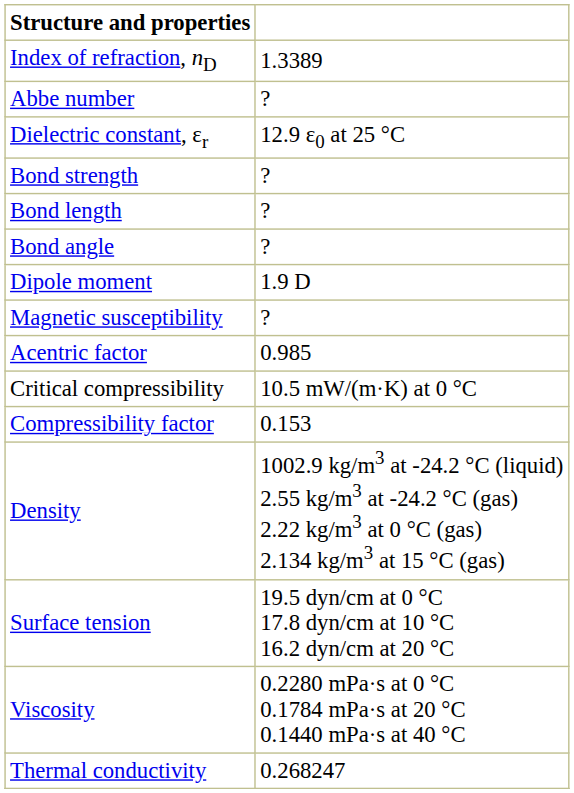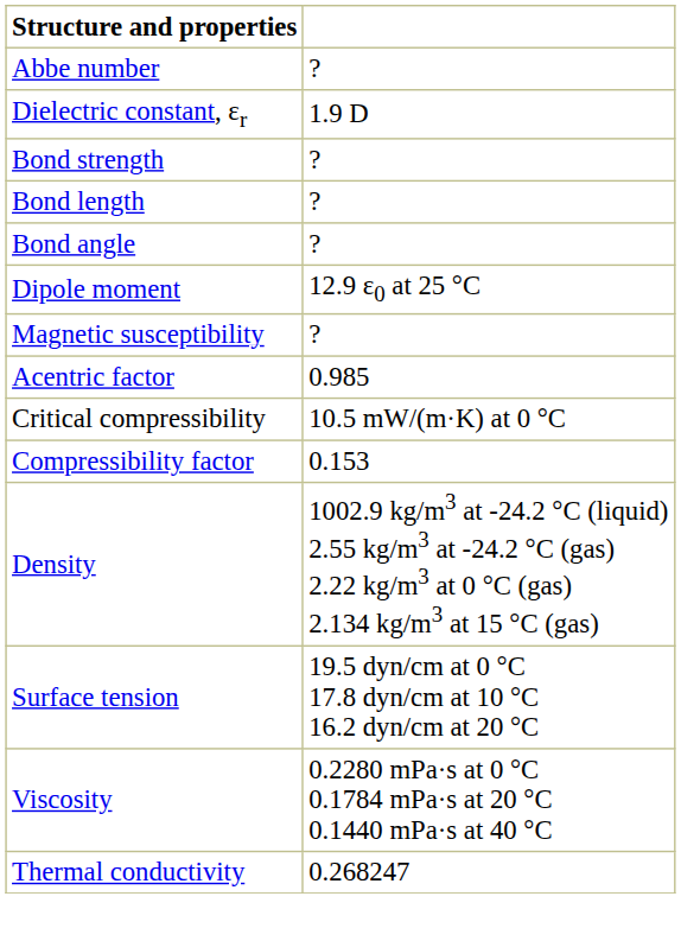 <table border="1" cellspacing="0" cellpadding="3" style="margin: 0 0 0 0.5em; background: #FFFFFF; border-collapse: collapse; border-color: #C0C090;">
 <tr>
 <th>Structure and properties</th>
-</tr>
-<tr>
-<td><a href='#'>Index of refraction</a>, <em>n</em><sub>D</sub></td>
-<td>1.3389 </td>
 </tr>
 <tr>
 <td><a href='#'>Abbe number</a></td>
 <td>? </td>
 </tr>
 <tr>
 <td><a href='#'>Dielectric constant</a>, ε<sub>r</sub></td>
-<td>12.9 ε<sub>0</sub> at 25 °C </td>
+<td>1.9 D </td>
 </tr>
 <tr>
 <td><a href='#'>Bond strength</a></td>
 <td>? </td>
 </tr>
 <tr>
 <td><a href='#'>Bond length</a></td>
 <td>? </td>
 </tr>
 <tr>
 <td><a href='#'>Bond angle</a></td>
 <td>? </td>
 </tr>
 <tr>
 <td><a href='#'>Dipole moment</a></td>
-<td>1.9 D </td>
+<td>12.9 ε<sub>0</sub> at 25 °C </td>
 </tr>
 <tr>
 <td><a href='#'>Magnetic susceptibility</a></td>
 <td>? </td>
 </tr>
 <tr>
 <td><a href='#'>Acentric factor</a></td>
 <td>0.985 </td>
 </tr>
 <tr>
 <td>Critical compressibility</td>
 <td>10.5 mW/(m·K) at 0 °C</td>
 </tr>
 <tr>
 <td><a href='#'>Compressibility factor</a></td>
 <td>0.153 </td>
 </tr>
 <tr>
 <td><a href='#'>Density</a>	</td>
 <td>1002.9 kg/m<sup>3</sup> at -24.2 °C (liquid)<br>2.55 kg/m<sup>3</sup> at -24.2 °C (gas)<br>2.22 kg/m<sup>3</sup> at 0 °C (gas)<br>2.134 kg/m<sup>3</sup> at 15 °C (gas)</td>
 </tr>
 <tr>
 <td><a href='#'>Surface tension</a></td>
 <td>19.5 dyn/cm at 0 °C<br>17.8 dyn/cm at 10 °C<br>16.2 dyn/cm at 20 °C</td>
 </tr>
 <tr>
 <td><a href='#'>Viscosity</a></td>
 <td>0.2280 mPa·s at 0 °C<br>0.1784 mPa·s at 20 °C<br>0.1440 mPa·s at 40 °C</td>
 </tr>
 <tr>
 <td><a href='#'>Thermal conductivity</a></td>
 <td>0.268247 </td>
 </tr>
 <tr>
 </tr>
 </table>
